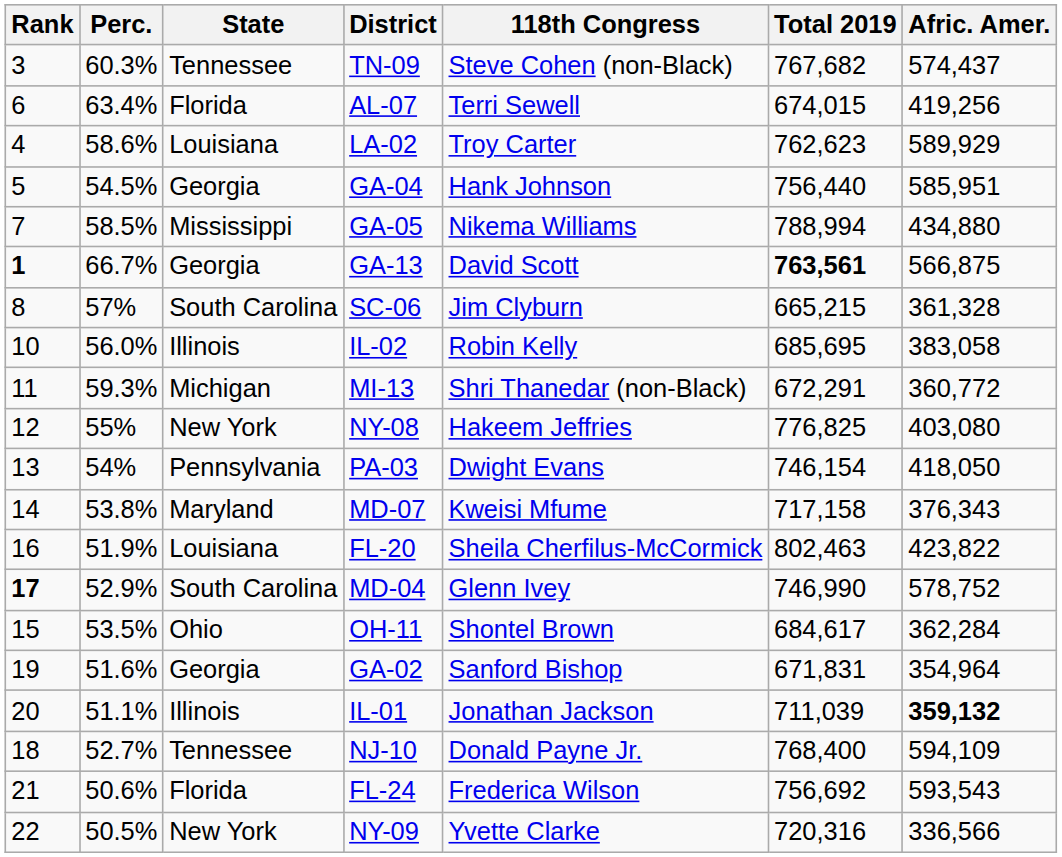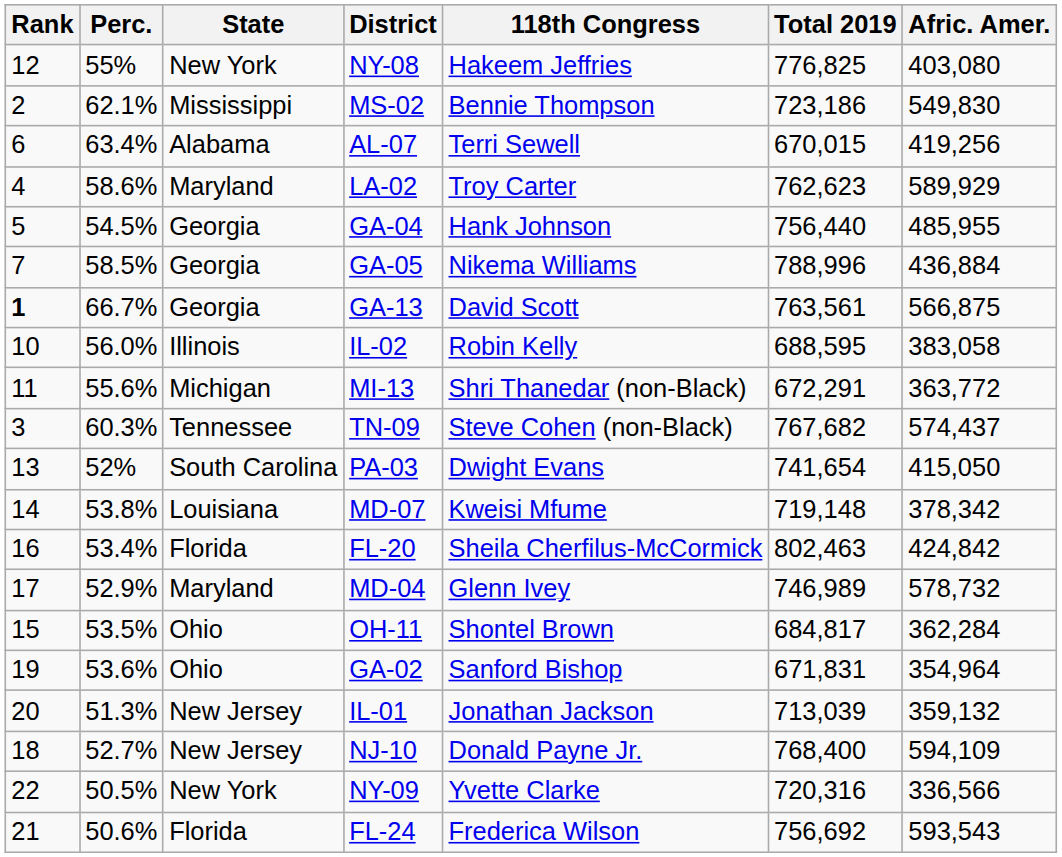 <table class="wikitable sortable" border="1" style="margin: 1em auto 1em auto">
 <tr>
 <th>Rank</th>
 <th>Perc.</th>
 <th>State</th>
 <th>District</th>
 <th>118th Congress</th>
 <th>Total 2019</th>
 <th>Afric. Amer.</th>
 </tr>
 <tr>
-<td>3</td>
-<td>60.3%</td>
-<td>Tennessee</td>
-<td><a href='#'>TN-09</a></td>
-<td><a href='#'>Steve Cohen</a> (non-Black)</td>
-<td>767,682</td>
-<td>574,437</td>
+<td>12</td>
+<td>55%</td>
+<td>New York</td>
+<td><a href='#'>NY-08</a></td>
+<td><a href='#'>Hakeem Jeffries</a></td>
+<td>776,825</td>
+<td>403,080</td>
+</tr>
+<tr>
+<td>2</td>
+<td>62.1%</td>
+<td>Mississippi</td>
+<td><a href='#'>MS-02</a></td>
+<td><a href='#'>Bennie Thompson</a></td>
+<td>723,186</td>
+<td>549,830</td>
 </tr>
 <tr>
 <td>6</td>
 <td>63.4%</td>
-<td>Florida</td>
+<td>Alabama</td>
 <td><a href='#'>AL-07</a></td>
 <td><a href='#'>Terri Sewell</a></td>
-<td>674,015</td>
+<td>670,015</td>
 <td>419,256</td>
 </tr>
 <tr>
 <td>4</td>
 <td>58.6%</td>
-<td>Louisiana</td>
+<td>Maryland</td>
 <td><a href='#'>LA-02</a></td>
 <td><a href='#'>Troy Carter</a></td>
 <td>762,623</td>
 <td>589,929</td>
 </tr>
 <tr>
 <td>5</td>
 <td>54.5%</td>
 <td>Georgia</td>
 <td><a href='#'>GA-04</a></td>
 <td><a href='#'>Hank Johnson</a></td>
 <td>756,440</td>
-<td>585,951</td>
+<td>485,955</td>
 </tr>
 <tr>
 <td>7</td>
 <td>58.5%</td>
-<td>Mississippi</td>
+<td>Georgia</td>
 <td><a href='#'>GA-05</a></td>
 <td><a href='#'>Nikema Williams</a></td>
-<td>788,994</td>
-<td>434,880</td>
+<td>788,996</td>
+<td>436,884</td>
 </tr>
 <tr>
 <td><strong>1</strong></td>
 <td>66.7%</td>
 <td>Georgia</td>
 <td><a href='#'>GA-13</a></td>
 <td><a href='#'>David Scott</a></td>
-<td><strong>763,561</strong></td>
+<td>763,561</td>
 <td>566,875</td>
-</tr>
-<tr>
-<td>8</td>
-<td>57%</td>
-<td>South Carolina</td>
-<td><a href='#'>SC-06</a></td>
-<td><a href='#'>Jim Clyburn</a></td>
-<td>665,215</td>
-<td>361,328</td>
 </tr>
 <tr>
 <td>10</td>
 <td>56.0%</td>
 <td>Illinois</td>
 <td><a href='#'>IL-02</a></td>
 <td><a href='#'>Robin Kelly</a></td>
-<td>685,695</td>
+<td>688,595</td>
 <td>383,058</td>
 </tr>
 <tr>
 <td>11</td>
-<td>59.3%</td>
+<td>55.6%</td>
 <td>Michigan</td>
 <td><a href='#'>MI-13</a></td>
 <td><a href='#'>Shri Thanedar</a> (non-Black)</td>
 <td>672,291</td>
-<td>360,772</td>
+<td>363,772</td>
 </tr>
 <tr>
-<td>12</td>
-<td>55%</td>
-<td>New York</td>
-<td><a href='#'>NY-08</a></td>
-<td><a href='#'>Hakeem Jeffries</a></td>
-<td>776,825</td>
-<td>403,080</td>
+<td>3</td>
+<td>60.3%</td>
+<td>Tennessee</td>
+<td><a href='#'>TN-09</a></td>
+<td><a href='#'>Steve Cohen</a> (non-Black)</td>
+<td>767,682</td>
+<td>574,437</td>
 </tr>
 <tr>
 <td>13</td>
-<td>54%</td>
-<td>Pennsylvania</td>
+<td>52%</td>
+<td>South Carolina</td>
 <td><a href='#'>PA-03</a></td>
 <td><a href='#'>Dwight Evans</a></td>
-<td>746,154</td>
-<td>418,050</td>
+<td>741,654</td>
+<td>415,050</td>
 </tr>
 <tr>
 <td>14</td>
 <td>53.8%</td>
-<td>Maryland</td>
+<td>Louisiana</td>
 <td><a href='#'>MD-07</a></td>
 <td><a href='#'>Kweisi Mfume</a></td>
-<td>717,158</td>
-<td>376,343</td>
+<td>719,148</td>
+<td>378,342</td>
 </tr>
 <tr>
 <td>16</td>
-<td>51.9%</td>
-<td>Louisiana</td>
+<td>53.4%</td>
+<td>Florida</td>
 <td><a href='#'>FL-20</a></td>
 <td><a href='#'>Sheila Cherfilus-McCormick</a></td>
 <td>802,463</td>
-<td>423,822</td>
+<td>424,842</td>
 </tr>
 <tr>
-<td><strong>17</strong></td>
+<td>17</td>
 <td>52.9%</td>
-<td>South Carolina</td>
+<td>Maryland</td>
 <td><a href='#'>MD-04</a></td>
 <td><a href='#'>Glenn Ivey</a></td>
-<td>746,990</td>
-<td>578,752</td>
+<td>746,989</td>
+<td>578,732</td>
 </tr>
 <tr>
 <td>15</td>
 <td>53.5%</td>
 <td>Ohio</td>
 <td><a href='#'>OH-11</a></td>
 <td><a href='#'>Shontel Brown</a></td>
-<td>684,617</td>
+<td>684,817</td>
 <td>362,284</td>
 </tr>
 <tr>
 <td>19</td>
-<td>51.6%</td>
-<td>Georgia</td>
+<td>53.6%</td>
+<td>Ohio</td>
 <td><a href='#'>GA-02</a></td>
 <td><a href='#'>Sanford Bishop</a></td>
 <td>671,831</td>
 <td>354,964</td>
 </tr>
 <tr>
 <td>20</td>
-<td>51.1%</td>
-<td>Illinois</td>
+<td>51.3%</td>
+<td>New Jersey</td>
 <td><a href='#'>IL-01</a></td>
 <td><a href='#'>Jonathan Jackson</a></td>
-<td>711,039</td>
-<td><strong>359,132</strong></td>
+<td>713,039</td>
+<td>359,132</td>
 </tr>
 <tr>
 <td>18</td>
 <td>52.7%</td>
-<td>Tennessee</td>
+<td>New Jersey</td>
 <td><a href='#'>NJ-10</a></td>
 <td><a href='#'>Donald Payne Jr.</a></td>
 <td>768,400</td>
 <td>594,109</td>
+</tr>
+<tr>
+<td>22</td>
+<td>50.5%</td>
+<td>New York</td>
+<td><a href='#'>NY-09</a></td>
+<td><a href='#'>Yvette Clarke</a></td>
+<td>720,316</td>
+<td>336,566</td>
 </tr>
 <tr>
 <td>21</td>
 <td>50.6%</td>
 <td>Florida</td>
 <td><a href='#'>FL-24</a></td>
 <td><a href='#'>Frederica Wilson</a></td>
 <td>756,692</td>
 <td>593,543</td>
 </tr>
-<tr>
-<td>22</td>
-<td>50.5%</td>
-<td>New York</td>
-<td><a href='#'>NY-09</a></td>
-<td><a href='#'>Yvette Clarke</a></td>
-<td>720,316</td>
-<td>336,566</td>
-</tr>
 </table>
